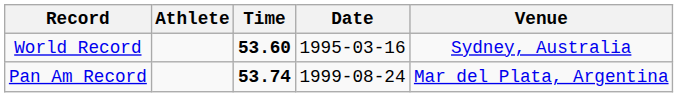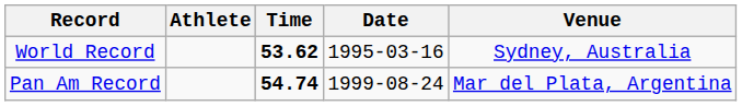 <table class="wikitable" style="text-align:center;">
 <tr>
 <th>Record</th>
 <th>Athlete</th>
 <th>Time</th>
 <th>Date</th>
 <th>Venue</th>
 </tr>
 <tr>
 <td><a href='#'>World Record</a></td>
 <td></td>
-<td><strong>53.60</strong></td>
+<td><strong>53.62</strong></td>
 <td>1995-03-16</td>
 <td> <a href='#'>Sydney, Australia</a></td>
 </tr>
 <tr>
 <td><a href='#'>Pan Am Record</a></td>
 <td></td>
-<td><strong>53.74</strong></td>
+<td><strong>54.74</strong></td>
 <td>1999-08-24</td>
 <td> <a href='#'>Mar del Plata, Argentina</a></td>
 </tr>
 </table>
